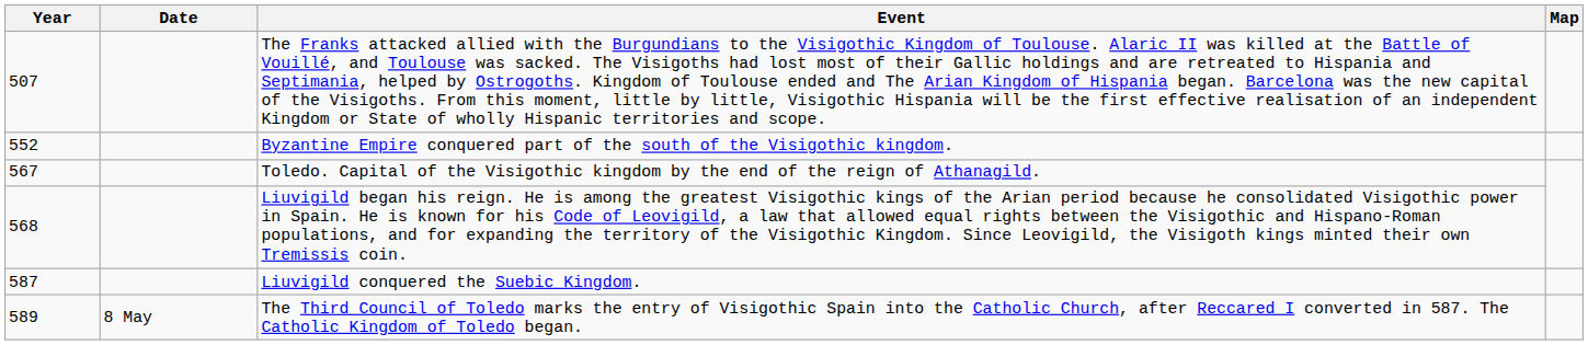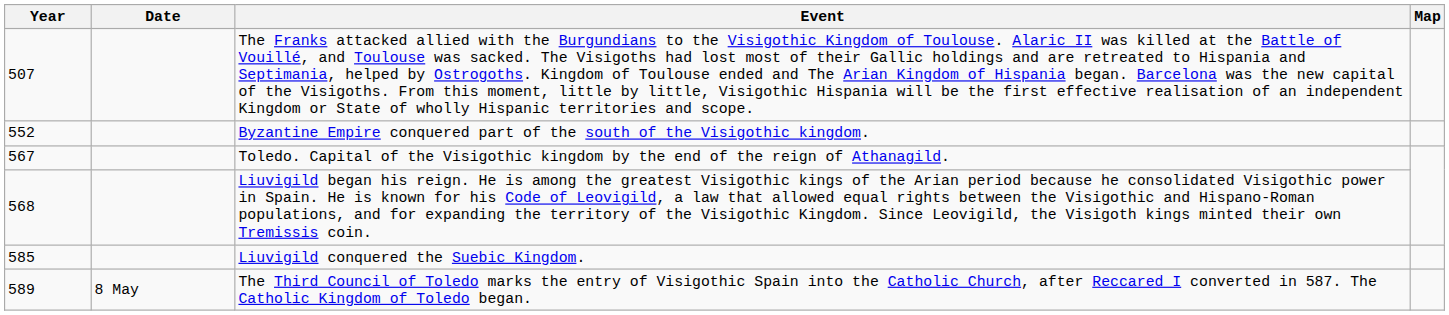 <table class="wikitable" style="width:100%">
 <tr>
 <th style="width:6%">Year</th>
 <th style="width:10%">Date</th>
 <th>Event</th>
 <th>Map</th>
 </tr>
 <tr>
 <td>507</td>
 <td></td>
 <td>The <a href='#'>Franks</a> attacked allied with the <a href='#'>Burgundians</a> to the <a href='#'>Visigothic Kingdom of Toulouse</a>. <a href='#'>Alaric II</a> was killed at the <a href='#'>Battle of Vouillé</a>, and <a href='#'>Toulouse</a> was sacked. The Visigoths had lost most of their Gallic holdings and are retreated to Hispania and <a href='#'>Septimania</a>, helped by <a href='#'>Ostrogoths</a>. Kingdom of Toulouse ended and The <a href='#'>Arian Kingdom of Hispania</a> began. <a href='#'>Barcelona</a> was the new capital of the Visigoths. From this moment, little by little, Visigothic Hispania will be the first effective realisation of an independent Kingdom or State of wholly Hispanic territories and scope.</td>
 </tr>
 <tr>
 <td>552</td>
 <td></td>
 <td><a href='#'>Byzantine Empire</a> conquered part of the <a href='#'>south of the Visigothic kingdom</a>.</td>
 <td></td>
 </tr>
 <tr>
 <td>567</td>
 <td></td>
 <td>Toledo. Capital of the Visigothic kingdom by the end of the reign of <a href='#'>Athanagild</a>.</td>
 </tr>
 <tr>
 <td>568</td>
 <td></td>
 <td><a href='#'>Liuvigild</a> began his reign. He is among the greatest Visigothic kings of the Arian period because he consolidated Visigothic power in Spain. He is known for his <a href='#'>Code of Leovigild</a>, a law that allowed equal rights between the Visigothic and Hispano-Roman populations, and for expanding the territory of the Visigothic Kingdom. Since Leovigild, the Visigoth kings minted their own <a href='#'>Tremissis</a> coin.</td>
 </tr>
 <tr>
-<td>587</td>
+<td>585</td>
 <td></td>
 <td><a href='#'>Liuvigild</a> conquered the <a href='#'>Suebic Kingdom</a>.</td>
 <td></td>
 </tr>
 <tr>
 <td>589</td>
 <td>8 May</td>
 <td>The <a href='#'>Third Council of Toledo</a> marks the entry of Visigothic Spain into the <a href='#'>Catholic Church</a>, after <a href='#'>Reccared I</a> converted in 587. The <a href='#'>Catholic Kingdom of Toledo</a> began.</td>
 <td></td>
 </tr>
 </table>
